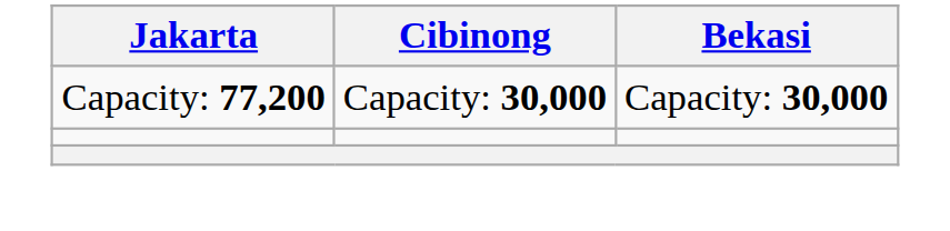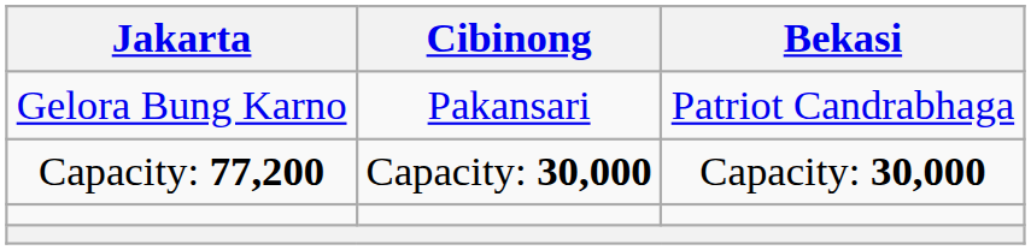 <table class="wikitable" style="margin:1em auto; text-align:center;">
 <tr>
 <th><a href='#'>Jakarta</a></th>
 <th><a href='#'>Cibinong</a></th>
 <th><a href='#'>Bekasi</a></th>
+</tr>
+<tr>
+<td><a href='#'>Gelora Bung Karno</a></td>
+<td><a href='#'>Pakansari</a></td>
+<td><a href='#'>Patriot Candrabhaga</a></td>
 </tr>
 <tr>
 <td>Capacity: <strong>77,200</strong></td>
 <td>Capacity: <strong>30,000</strong></td>
 <td>Capacity: <strong>30,000</strong></td>
 </tr>
 <tr>
 <td></td>
 <td></td>
 <td></td>
 </tr>
 <tr>
 <th colspan=3 rowspan=4 text-align="center"></th>
 </tr>
 </table>
